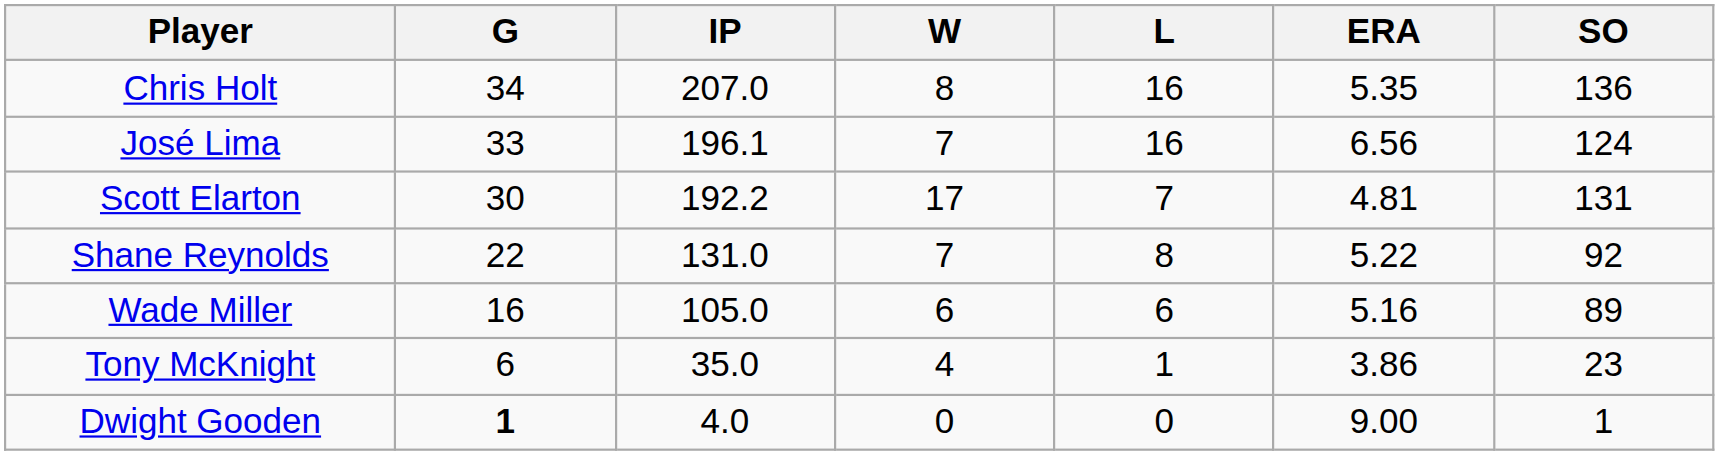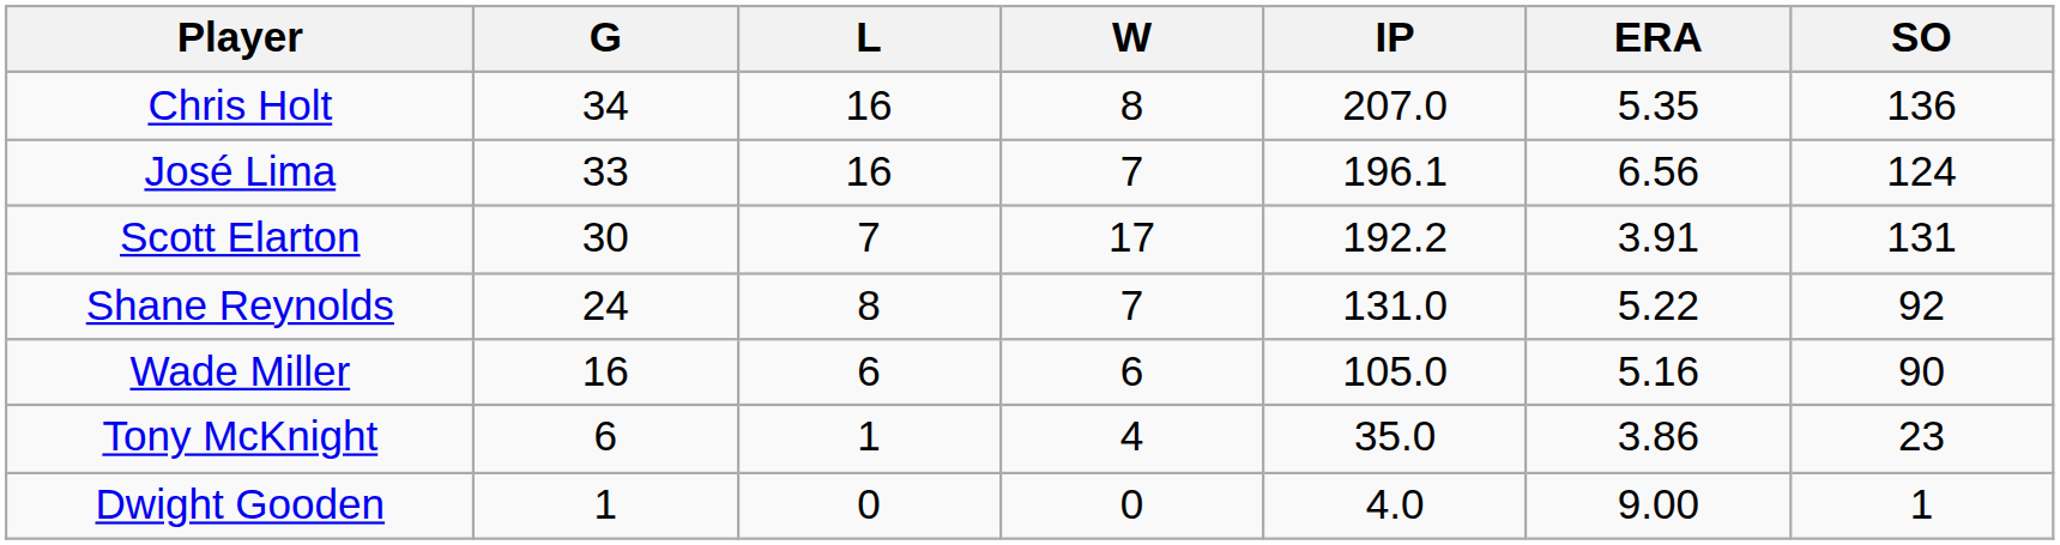 <table class="wikitable sortable">
 <tr>
 <th bgcolor="#DDDDFF" width="16%">Player</th>
 <th bgcolor="#DDDDFF" width="9%">G</th>
+<th bgcolor="#DDDDFF" width="9%">L</th>
+<th bgcolor="#DDDDFF" width="9%">W</th>
 <th bgcolor="#DDDDFF" width="9%">IP</th>
-<th bgcolor="#DDDDFF" width="9%">W</th>
-<th bgcolor="#DDDDFF" width="9%">L</th>
 <th bgcolor="#DDDDFF" width="9%">ERA</th>
 <th bgcolor="#DDDDFF" width="9%">SO</th>
 </tr>
 <tr align="center">
 <td><a href='#'>Chris Holt</a></td>
 <td>34</td>
+<td>16</td>
+<td>8</td>
 <td>207.0</td>
-<td>8</td>
-<td>16</td>
 <td>5.35</td>
 <td>136</td>
 </tr>
 <tr align=center>
 <td><a href='#'>José Lima</a></td>
 <td>33</td>
+<td>16</td>
+<td>7</td>
 <td>196.1</td>
-<td>7</td>
-<td>16</td>
 <td>6.56</td>
 <td>124</td>
 </tr>
 <tr align=center>
 <td><a href='#'>Scott Elarton</a></td>
 <td>30</td>
+<td>7</td>
+<td>17</td>
 <td>192.2</td>
-<td>17</td>
-<td>7</td>
-<td>4.81</td>
+<td>3.91</td>
 <td>131</td>
 </tr>
 <tr align=center>
 <td><a href='#'>Shane Reynolds</a></td>
-<td>22</td>
+<td>24</td>
+<td>8</td>
+<td>7</td>
 <td>131.0</td>
-<td>7</td>
-<td>8</td>
 <td>5.22</td>
 <td>92</td>
 </tr>
 <tr align=center>
 <td><a href='#'>Wade Miller</a></td>
 <td>16</td>
-<td>105.0</td>
 <td>6</td>
 <td>6</td>
+<td>105.0</td>
 <td>5.16</td>
-<td>89</td>
+<td>90</td>
 </tr>
 <tr align=center>
 <td><a href='#'>Tony McKnight</a></td>
 <td>6</td>
+<td>1</td>
+<td>4</td>
 <td>35.0</td>
-<td>4</td>
-<td>1</td>
 <td>3.86</td>
 <td>23</td>
 </tr>
 <tr align=center>
 <td><a href='#'>Dwight Gooden</a></td>
-<td><strong>1</strong></td>
-<td>4.0</td>
+<td>1</td>
 <td>0</td>
 <td>0</td>
+<td>4.0</td>
 <td>9.00</td>
 <td>1</td>
 </tr>
 </table>
